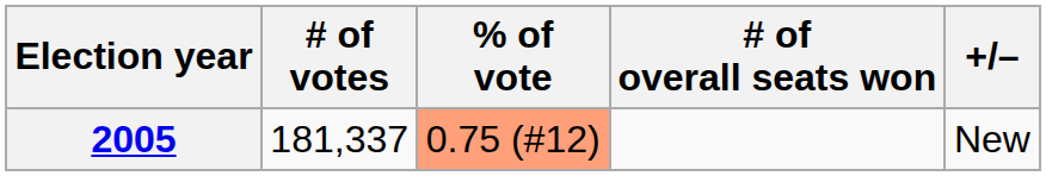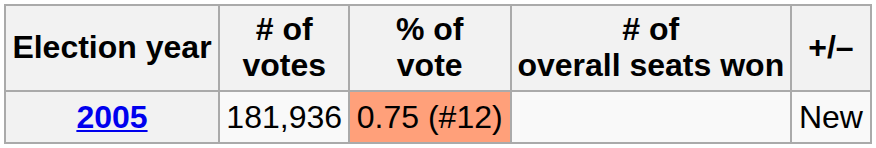 <table class=wikitable>
 <tr>
 <th>Election year</th>
 <th># of<br>votes</th>
 <th>% of<br>vote</th>
 <th># of<br>overall seats won</th>
 <th>+/–</th>
 </tr>
 <tr>
 <th><a href='#'>2005</a></th>
-<td>181,337</td>
+<td>181,936</td>
 <td style="background: lightsalmon;">0.75 (#12)</td>
 <td></td>
 <td>New</td>
 </tr>
 <tr>
 </tr>
 </table>
